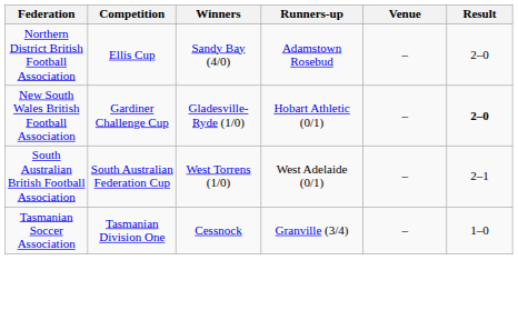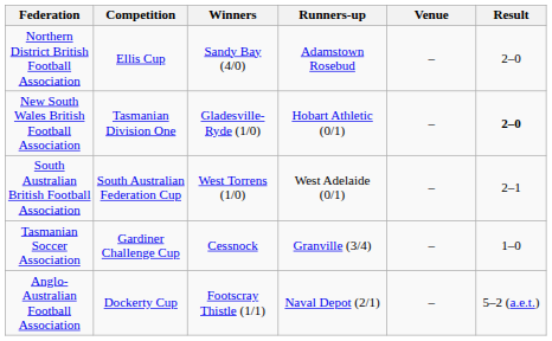 <table class="wikitable" width="75%">
 <tr>
 <th style="width:10em">Federation</th>
 <th style="width:10em">Competition</th>
 <th style="width:10em">Winners</th>
 <th style="width:15em">Runners-up</th>
 <th style="width:15em">Venue</th>
 <th style="width:10em">Result</th>
 </tr>
 <tr>
 <td align="center"><a href='#'>Northern District British Football Association</a></td>
 <td align="center"><a href='#'>Ellis Cup</a></td>
 <td align="center"><a href='#'>Sandy Bay</a> (4/0)</td>
 <td align="center"><a href='#'>Adamstown Rosebud</a></td>
 <td align="center">–</td>
 <td align="center">2–0</td>
 </tr>
 <tr>
 <td align="center"><a href='#'>New South Wales British Football Association</a></td>
-<td align="center"><a href='#'>Gardiner Challenge Cup</a></td>
+<td align="center"><a href='#'>Tasmanian Division One</a></td>
 <td align="center"><a href='#'>Gladesville-Ryde</a> (1/0)</td>
 <td align="center"><a href='#'>Hobart Athletic</a> (0/1)</td>
 <td align="center">–</td>
 <td align="center"><strong>2–0</strong></td>
 </tr>
 <tr>
 <td align="center"><a href='#'>South Australian British Football Association</a></td>
 <td align="center"><a href='#'>South Australian Federation Cup</a></td>
 <td align="center"><a href='#'>West Torrens</a> (1/0)</td>
 <td align="center">West Adelaide (0/1)</td>
 <td align="center">–</td>
 <td align="center">2–1</td>
 </tr>
 <tr>
 <td align="center"><a href='#'>Tasmanian Soccer Association</a></td>
-<td align="center"><a href='#'>Tasmanian Division One</a></td>
+<td align="center"><a href='#'>Gardiner Challenge Cup</a></td>
 <td align="center"><a href='#'>Cessnock</a></td>
 <td align="center"><a href='#'>Granville</a> (3/4)</td>
 <td align="center">–</td>
 <td align="center">1–0</td>
 </tr>
+<tr>
+<td align="center"><a href='#'>Anglo-Australian Football Association</a></td>
+<td align="center"><a href='#'>Dockerty Cup</a></td>
+<td align="center"><a href='#'>Footscray Thistle</a> (1/1)</td>
+<td align="center"><a href='#'>Naval Depot</a> (2/1)</td>
+<td align="center">–</td>
+<td align="center">5–2 (<a href='#'>a.e.t.</a>)</td>
+</tr>
 </table>
